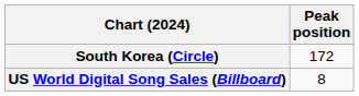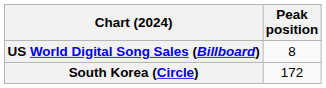 <table class="wikitable sortable plainrowheaders" style="text-align:center">
 <tr>
 <th scope="col">Chart (2024)</th>
 <th scope="col">Peak<br>position</th>
 </tr>
 <tr>
+<th scope="row">US <a href='#'>World Digital Song Sales</a> (<em><a href='#'>Billboard</a></em>)</th>
+<td>8</td>
+</tr>
+<tr>
 <th scope="row">South Korea (<a href='#'>Circle</a>)</th>
 <td>172</td>
 </tr>
-<tr>
-<th scope="row">US <a href='#'>World Digital Song Sales</a> (<em><a href='#'>Billboard</a></em>)</th>
-<td>8</td>
-</tr>
 </table>
